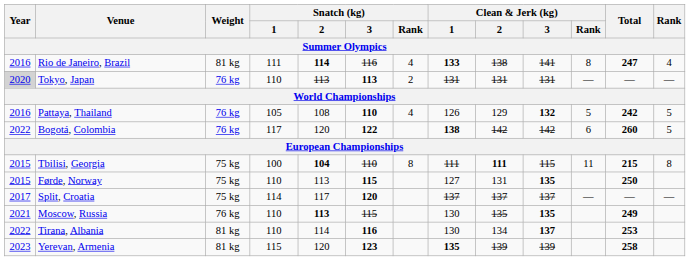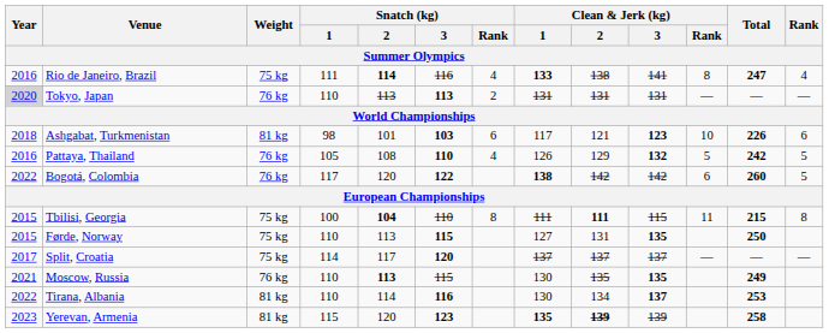 <table class = "wikitable" style="text-align:center;">
 <tr>
 <th rowspan=2 width=40>Year</th>
 <th rowspan=2 width=250>Venue</th>
 <th rowspan=2 width=60>Weight</th>
 <th colspan=4>Snatch (kg)</th>
 <th colspan=4>Clean & Jerk (kg)</th>
 <th rowspan=2 width=65>Total</th>
 <th rowspan=2 width=40>Rank</th>
 </tr>
 <tr>
 <th width=65>1</th>
 <th width=65>2</th>
 <th width=65>3</th>
 <th width=45>Rank</th>
 <th width=65>1</th>
 <th width=65>2</th>
 <th width=65>3</th>
 <th width=45>Rank</th>
 </tr>
 <tr>
 <th colspan=13><a href='#'>Summer Olympics</a></th>
 </tr>
 <tr>
 <td><a href='#'>2016</a></td>
 <td align=left> <a href='#'>Rio de Janeiro</a>, <a href='#'>Brazil</a></td>
-<td>81 kg</td>
+<td><a href='#'>75 kg</a></td>
 <td>111</td>
 <td><strong>114</strong></td>
 <td><s>116</s></td>
 <td>4</td>
 <td><strong>133</strong></td>
 <td><s>138</s></td>
 <td><s>141</s></td>
 <td>8</td>
 <td><strong>247</strong></td>
 <td>4</td>
 </tr>
 <tr>
 <td style="background: lightgrey;"><a href='#'>2020</a></td>
 <td align=left> <a href='#'>Tokyo</a>, <a href='#'>Japan</a></td>
 <td><a href='#'>76 kg</a></td>
 <td>110</td>
 <td><s>113</s></td>
 <td><strong>113</strong></td>
 <td>2</td>
 <td><s>131</s></td>
 <td><s>131</s></td>
 <td><s>131</s></td>
 <td>—</td>
 <td>—</td>
 <td>—</td>
 </tr>
 <tr>
 <th colspan=13><a href='#'>World Championships</a></th>
+</tr>
+<tr>
+<td><a href='#'>2018</a></td>
+<td align=left> <a href='#'>Ashgabat</a>, <a href='#'>Turkmenistan</a></td>
+<td><a href='#'>81 kg</a></td>
+<td>98</td>
+<td>101</td>
+<td><strong>103</strong></td>
+<td>6</td>
+<td>117</td>
+<td>121</td>
+<td><strong>123</strong></td>
+<td>10</td>
+<td><strong>226</strong></td>
+<td>6</td>
 </tr>
 <tr>
 <td><a href='#'>2016</a></td>
 <td align=left> <a href='#'>Pattaya</a>, <a href='#'>Thailand</a></td>
 <td><a href='#'>76 kg</a></td>
 <td>105</td>
 <td>108</td>
 <td><strong>110</strong></td>
 <td>4</td>
 <td>126</td>
 <td>129</td>
 <td><strong>132</strong></td>
 <td>5</td>
 <td><strong>242</strong></td>
 <td>5</td>
 </tr>
 <tr>
 <td><a href='#'>2022</a></td>
 <td align=left> <a href='#'>Bogotá</a>, <a href='#'>Colombia</a></td>
 <td><a href='#'>76 kg</a></td>
 <td>117</td>
 <td>120</td>
 <td><strong>122</strong></td>
 <td></td>
 <td><strong>138</strong></td>
 <td><s>142</s></td>
 <td><s>142</s></td>
 <td>6</td>
 <td><strong>260</strong></td>
 <td>5</td>
 </tr>
 <tr>
 <th colspan=13><a href='#'>European Championships</a></th>
 </tr>
 <tr>
 <td><a href='#'>2015</a></td>
 <td align=left> <a href='#'>Tbilisi</a>, <a href='#'>Georgia</a></td>
 <td>75 kg</td>
 <td>100</td>
 <td><strong>104</strong></td>
 <td><s>110</s></td>
 <td>8</td>
 <td><s>111</s></td>
 <td><strong>111</strong></td>
 <td><s>115</s></td>
 <td>11</td>
 <td><strong>215</strong></td>
 <td>8</td>
 </tr>
 <tr>
 <td><a href='#'>2015</a></td>
 <td align=left> <a href='#'>Førde</a>, <a href='#'>Norway</a></td>
 <td>75 kg</td>
 <td>110</td>
 <td>113</td>
 <td><strong>115</strong></td>
 <td></td>
 <td>127</td>
 <td>131</td>
 <td><strong>135</strong></td>
 <td></td>
 <td><strong>250</strong></td>
 <td></td>
 </tr>
 <tr>
 <td><a href='#'>2017</a></td>
 <td align=left> <a href='#'>Split</a>, <a href='#'>Croatia</a></td>
 <td>75 kg</td>
 <td>114</td>
 <td>117</td>
 <td><strong>120</strong></td>
 <td></td>
 <td><s>137</s></td>
 <td><s>137</s></td>
 <td><s>137</s></td>
 <td>—</td>
 <td>—</td>
 <td>—</td>
 </tr>
 <tr>
 <td><a href='#'>2021</a></td>
 <td align=left> <a href='#'>Moscow</a>, <a href='#'>Russia</a></td>
 <td>76 kg</td>
 <td>110</td>
 <td><strong>113</strong></td>
 <td><s>115</s></td>
 <td></td>
 <td>130</td>
 <td><s>135</s></td>
 <td><strong>135</strong></td>
 <td></td>
 <td><strong>249</strong></td>
 <td></td>
 </tr>
 <tr>
 <td><a href='#'>2022</a></td>
 <td align=left> <a href='#'>Tirana</a>, <a href='#'>Albania</a></td>
 <td>81 kg</td>
 <td>110</td>
 <td>114</td>
 <td><strong>116</strong></td>
 <td></td>
 <td>130</td>
 <td>134</td>
 <td><strong>137</strong></td>
 <td></td>
 <td><strong>253</strong></td>
 <td></td>
 </tr>
 <tr>
 <td><a href='#'>2023</a></td>
 <td align=left> <a href='#'>Yerevan</a>, <a href='#'>Armenia</a></td>
 <td>81 kg</td>
 <td>115</td>
 <td>120</td>
 <td><strong>123</strong></td>
 <td></td>
 <td><strong>135</strong></td>
-<td><s>139</s></td>
+<td><strong><s>139</s></strong></td>
 <td><s>139</s></td>
 <td></td>
 <td><strong>258</strong></td>
 <td></td>
 </tr>
 </table>
